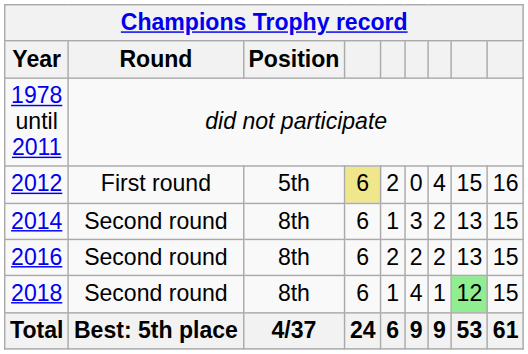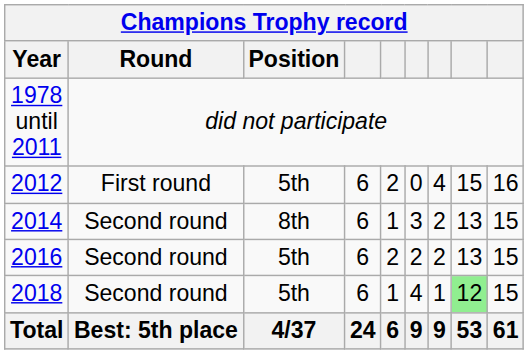 <table class="wikitable"  style="text-align: center;">
 <tr>
 <th colspan=10><a href='#'>Champions Trophy record</a></th>
 </tr>
 <tr>
 <th>Year</th>
 <th>Round</th>
 <th>Position</th>
 <th></th>
 <th></th>
 <th></th>
 <th></th>
 <th></th>
 <th></th>
 </tr>
 <tr>
 <td> <a href='#'>1978</a><br>until<br> <a href='#'>2011</a></td>
 <td colspan="8"><em>did not participate</em></td>
 </tr>
 <tr>
 <td> <a href='#'>2012</a></td>
 <td>First round</td>
 <td>5th</td>
-<td style="background: khaki;">6</td>
+<td>6</td>
 <td>2</td>
 <td>0</td>
 <td>4</td>
 <td>15</td>
 <td>16</td>
 </tr>
 <tr>
 <td> <a href='#'>2014</a></td>
 <td>Second round</td>
 <td>8th</td>
 <td>6</td>
 <td>1</td>
 <td>3</td>
 <td>2</td>
 <td>13</td>
 <td>15</td>
 </tr>
 <tr>
 <td> <a href='#'>2016</a></td>
 <td>Second round</td>
-<td>8th</td>
+<td>5th</td>
 <td>6</td>
 <td>2</td>
 <td>2</td>
 <td>2</td>
 <td>13</td>
 <td>15</td>
 </tr>
 <tr>
 <td> <a href='#'>2018</a></td>
 <td>Second round</td>
-<td>8th</td>
+<td>5th</td>
 <td>6</td>
 <td>1</td>
 <td>4</td>
 <td>1</td>
 <td style="background: lightgreen;">12</td>
 <td>15</td>
 </tr>
 <tr>
 <th>Total</th>
 <th>Best: 5th place</th>
 <th>4/37</th>
 <th>24</th>
 <th>6</th>
 <th>9</th>
 <th>9</th>
 <th>53</th>
 <th>61</th>
 </tr>
 </table>
